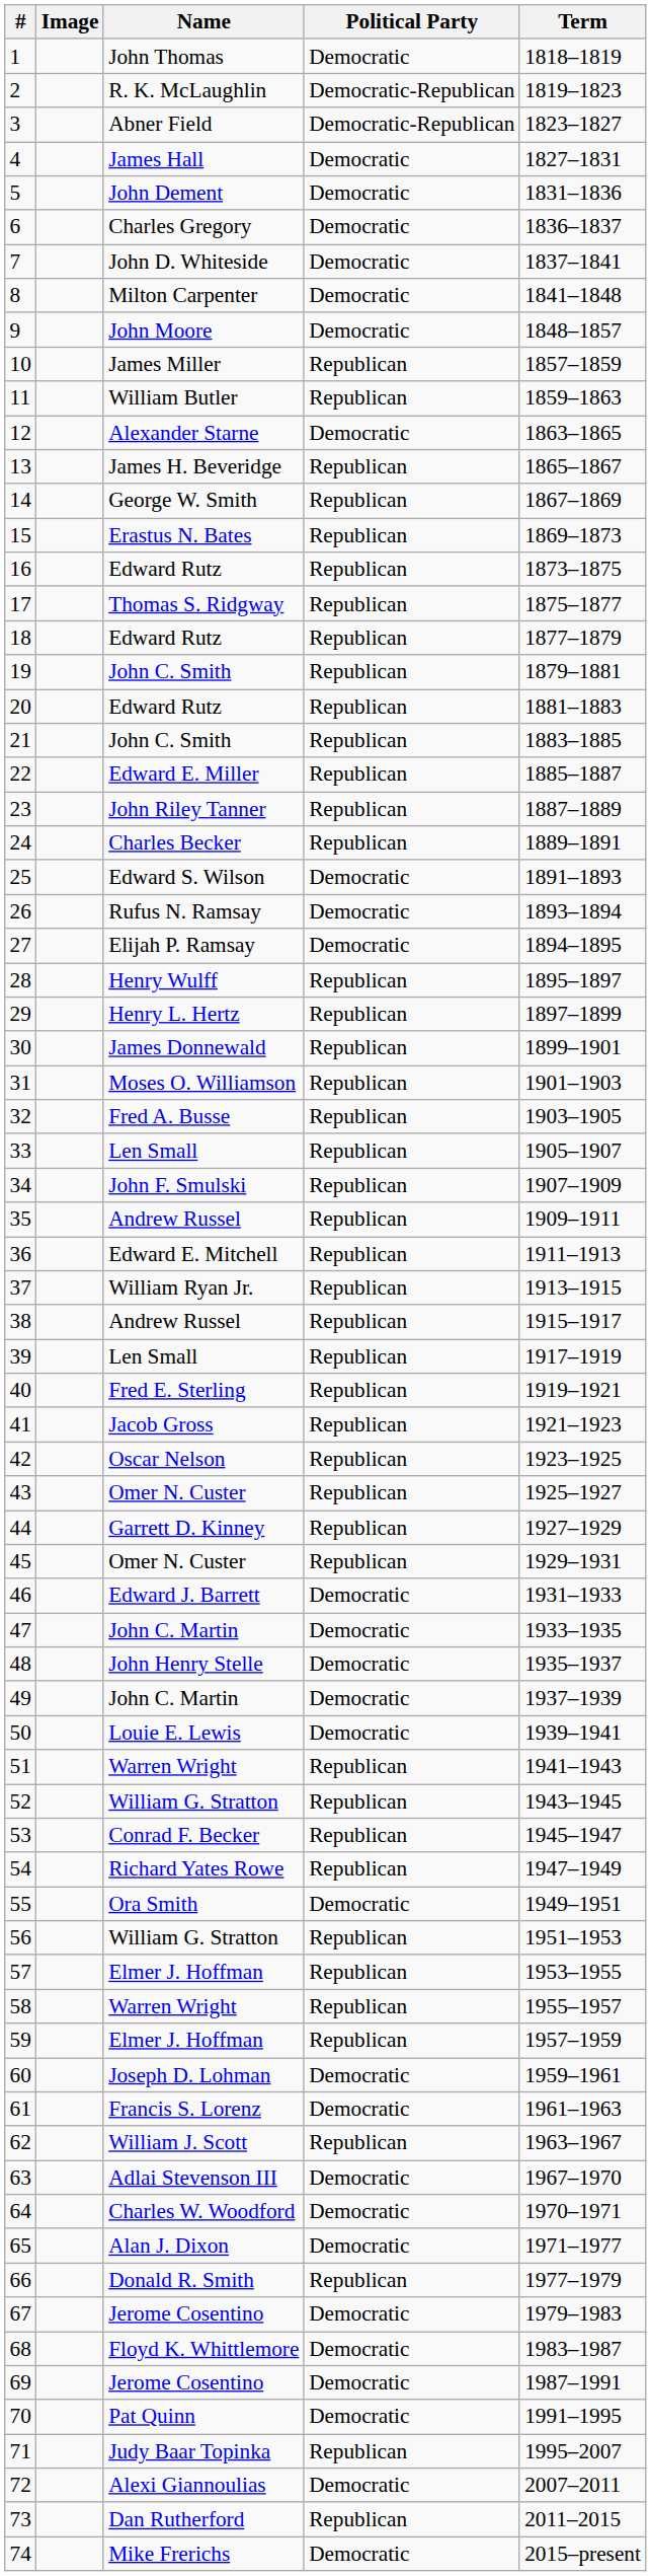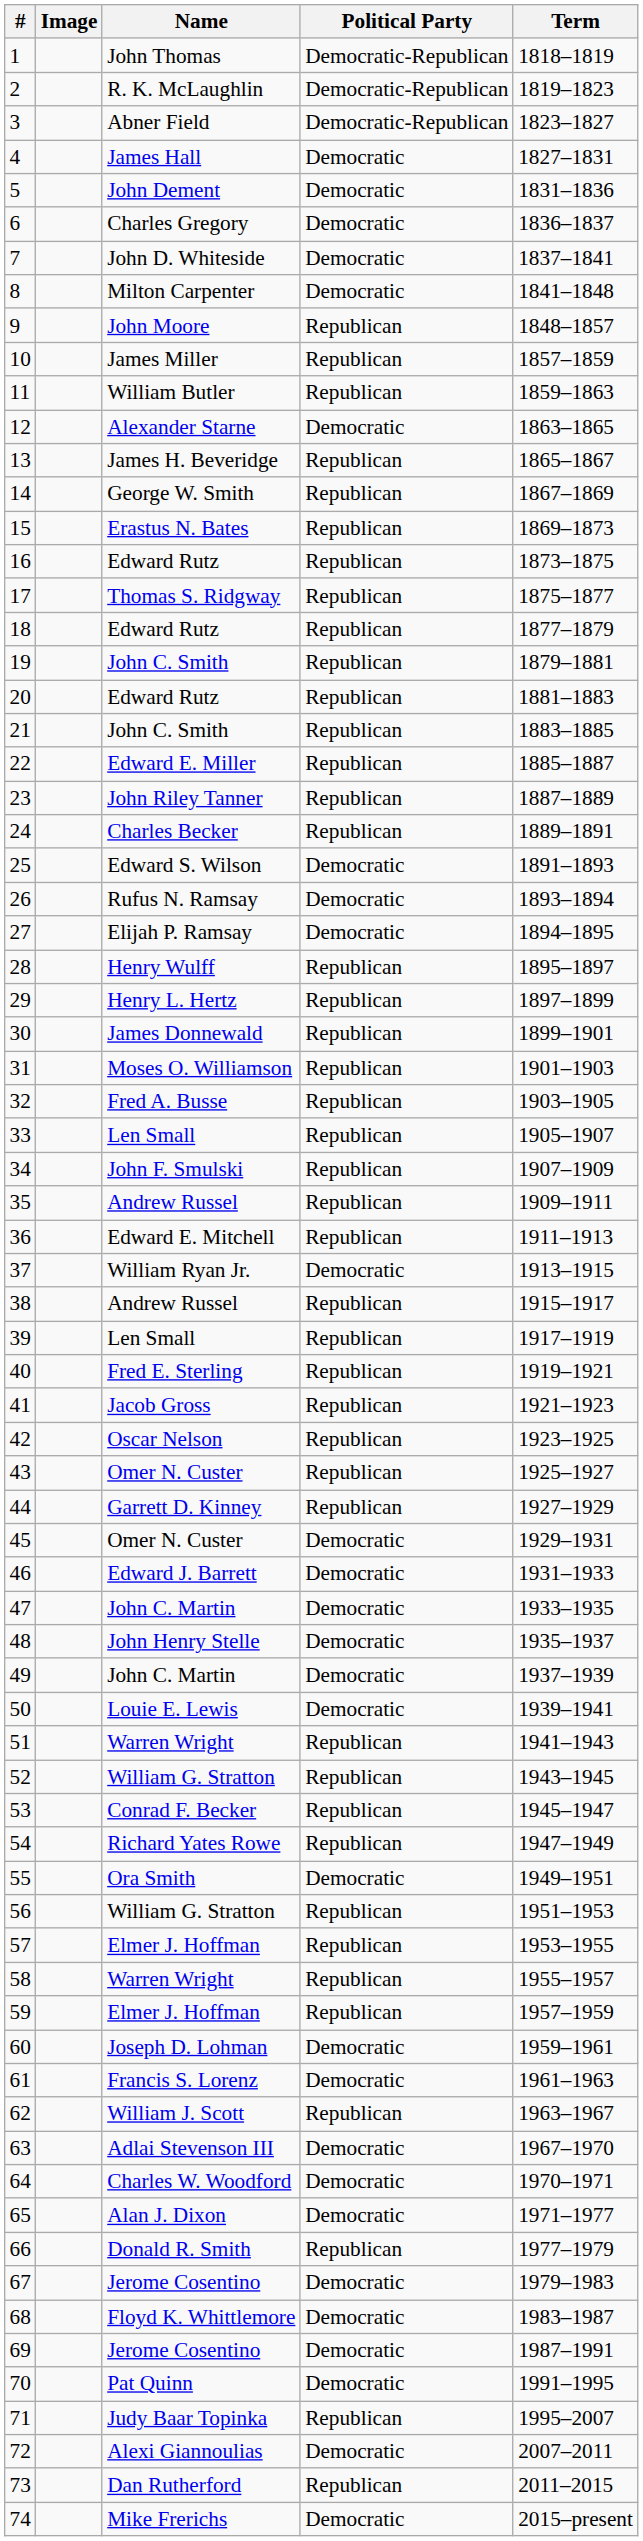 <table class="wikitable" border="1">
 <tr>
 <th>#</th>
 <th>Image</th>
 <th>Name</th>
 <th>Political Party</th>
 <th>Term</th>
 </tr>
 <tr>
 <td>1</td>
 <td></td>
 <td>John Thomas</td>
-<td>Democratic</td>
+<td>Democratic-Republican</td>
 <td>1818–1819</td>
 </tr>
 <tr>
 <td>2</td>
 <td></td>
 <td>R. K. McLaughlin</td>
 <td>Democratic-Republican</td>
 <td>1819–1823</td>
 </tr>
 <tr>
 <td>3</td>
 <td></td>
 <td>Abner Field</td>
 <td>Democratic-Republican</td>
 <td>1823–1827</td>
 </tr>
 <tr>
 <td>4</td>
 <td></td>
 <td><a href='#'>James Hall</a></td>
 <td>Democratic</td>
 <td>1827–1831</td>
 </tr>
 <tr>
 <td>5</td>
 <td></td>
 <td><a href='#'>John Dement</a></td>
 <td>Democratic</td>
 <td>1831–1836</td>
 </tr>
 <tr>
 <td>6</td>
 <td></td>
 <td>Charles Gregory</td>
 <td>Democratic</td>
 <td>1836–1837</td>
 </tr>
 <tr>
 <td>7</td>
 <td></td>
 <td>John D. Whiteside</td>
 <td>Democratic</td>
 <td>1837–1841</td>
 </tr>
 <tr>
 <td>8</td>
 <td></td>
 <td>Milton Carpenter</td>
 <td>Democratic</td>
 <td>1841–1848</td>
 </tr>
 <tr>
 <td>9</td>
 <td></td>
 <td><a href='#'>John Moore</a></td>
-<td>Democratic</td>
+<td>Republican</td>
 <td>1848–1857</td>
 </tr>
 <tr>
 <td>10</td>
 <td></td>
 <td>James Miller</td>
 <td>Republican</td>
 <td>1857–1859</td>
 </tr>
 <tr>
 <td>11</td>
 <td></td>
 <td>William Butler</td>
 <td>Republican</td>
 <td>1859–1863</td>
 </tr>
 <tr>
 <td>12</td>
 <td></td>
 <td><a href='#'>Alexander Starne</a></td>
 <td>Democratic</td>
 <td>1863–1865</td>
 </tr>
 <tr>
 <td>13</td>
 <td></td>
 <td>James H. Beveridge</td>
 <td>Republican</td>
 <td>1865–1867</td>
 </tr>
 <tr>
 <td>14</td>
 <td></td>
 <td>George W. Smith</td>
 <td>Republican</td>
 <td>1867–1869</td>
 </tr>
 <tr>
 <td>15</td>
 <td></td>
 <td><a href='#'>Erastus N. Bates</a></td>
 <td>Republican</td>
 <td>1869–1873</td>
 </tr>
 <tr>
 <td>16</td>
 <td></td>
 <td>Edward Rutz</td>
 <td>Republican</td>
 <td>1873–1875</td>
 </tr>
 <tr>
 <td>17</td>
 <td></td>
 <td><a href='#'>Thomas S. Ridgway</a></td>
 <td>Republican</td>
 <td>1875–1877</td>
 </tr>
 <tr>
 <td>18</td>
 <td></td>
 <td>Edward Rutz</td>
 <td>Republican</td>
 <td>1877–1879</td>
 </tr>
 <tr>
 <td>19</td>
 <td></td>
 <td><a href='#'>John C. Smith</a></td>
 <td>Republican</td>
 <td>1879–1881</td>
 </tr>
 <tr>
 <td>20</td>
 <td></td>
 <td>Edward Rutz</td>
 <td>Republican</td>
 <td>1881–1883</td>
 </tr>
 <tr>
 <td>21</td>
 <td></td>
 <td>John C. Smith</td>
 <td>Republican</td>
 <td>1883–1885</td>
 </tr>
 <tr>
 <td>22</td>
 <td></td>
 <td><a href='#'>Edward E. Miller</a></td>
 <td>Republican</td>
 <td>1885–1887</td>
 </tr>
 <tr>
 <td>23</td>
 <td></td>
 <td><a href='#'>John Riley Tanner</a></td>
 <td>Republican</td>
 <td>1887–1889</td>
 </tr>
 <tr>
 <td>24</td>
 <td></td>
 <td><a href='#'>Charles Becker</a></td>
 <td>Republican</td>
 <td>1889–1891</td>
 </tr>
 <tr>
 <td>25</td>
 <td></td>
 <td>Edward S. Wilson</td>
 <td>Democratic</td>
 <td>1891–1893</td>
 </tr>
 <tr>
 <td>26</td>
 <td></td>
 <td>Rufus N. Ramsay</td>
 <td>Democratic</td>
 <td>1893–1894</td>
 </tr>
 <tr>
 <td>27</td>
 <td></td>
 <td>Elijah P. Ramsay</td>
 <td>Democratic</td>
 <td>1894–1895</td>
 </tr>
 <tr>
 <td>28</td>
 <td></td>
 <td><a href='#'>Henry Wulff</a></td>
 <td>Republican</td>
 <td>1895–1897</td>
 </tr>
 <tr>
 <td>29</td>
 <td></td>
 <td><a href='#'>Henry L. Hertz</a></td>
 <td>Republican</td>
 <td>1897–1899</td>
 </tr>
 <tr>
 <td>30</td>
 <td></td>
 <td><a href='#'>James Donnewald</a></td>
 <td>Republican</td>
 <td>1899–1901</td>
 </tr>
 <tr>
 <td>31</td>
 <td></td>
 <td><a href='#'>Moses O. Williamson</a></td>
 <td>Republican</td>
 <td>1901–1903</td>
 </tr>
 <tr>
 <td>32</td>
 <td></td>
 <td><a href='#'>Fred A. Busse</a></td>
 <td>Republican</td>
 <td>1903–1905</td>
 </tr>
 <tr>
 <td>33</td>
 <td></td>
 <td><a href='#'>Len Small</a></td>
 <td>Republican</td>
 <td>1905–1907</td>
 </tr>
 <tr>
 <td>34</td>
 <td></td>
 <td><a href='#'>John F. Smulski</a></td>
 <td>Republican</td>
 <td>1907–1909</td>
 </tr>
 <tr>
 <td>35</td>
 <td></td>
 <td><a href='#'>Andrew Russel</a></td>
 <td>Republican</td>
 <td>1909–1911</td>
 </tr>
 <tr>
 <td>36</td>
 <td></td>
 <td>Edward E. Mitchell</td>
 <td>Republican</td>
 <td>1911–1913</td>
 </tr>
 <tr>
 <td>37</td>
 <td></td>
 <td>William Ryan Jr.</td>
-<td>Republican</td>
+<td>Democratic</td>
 <td>1913–1915</td>
 </tr>
 <tr>
 <td>38</td>
 <td></td>
 <td>Andrew Russel</td>
 <td>Republican</td>
 <td>1915–1917</td>
 </tr>
 <tr>
 <td>39</td>
 <td></td>
 <td>Len Small</td>
 <td>Republican</td>
 <td>1917–1919</td>
 </tr>
 <tr>
 <td>40</td>
 <td></td>
 <td><a href='#'>Fred E. Sterling</a></td>
 <td>Republican</td>
 <td>1919–1921</td>
 </tr>
 <tr>
 <td>41</td>
 <td></td>
 <td><a href='#'>Jacob Gross</a></td>
 <td>Republican</td>
 <td>1921–1923</td>
 </tr>
 <tr>
 <td>42</td>
 <td></td>
 <td><a href='#'>Oscar Nelson</a></td>
 <td>Republican</td>
 <td>1923–1925</td>
 </tr>
 <tr>
 <td>43</td>
 <td></td>
 <td><a href='#'>Omer N. Custer</a></td>
 <td>Republican</td>
 <td>1925–1927</td>
 </tr>
 <tr>
 <td>44</td>
 <td></td>
 <td><a href='#'>Garrett D. Kinney</a></td>
 <td>Republican</td>
 <td>1927–1929</td>
 </tr>
 <tr>
 <td>45</td>
 <td></td>
 <td>Omer N. Custer</td>
-<td>Republican</td>
+<td>Democratic</td>
 <td>1929–1931</td>
 </tr>
 <tr>
 <td>46</td>
 <td></td>
 <td><a href='#'>Edward J. Barrett</a></td>
 <td>Democratic</td>
 <td>1931–1933</td>
 </tr>
 <tr>
 <td>47</td>
 <td></td>
 <td><a href='#'>John C. Martin</a></td>
 <td>Democratic</td>
 <td>1933–1935</td>
 </tr>
 <tr>
 <td>48</td>
 <td></td>
 <td><a href='#'>John Henry Stelle</a></td>
 <td>Democratic</td>
 <td>1935–1937</td>
 </tr>
 <tr>
 <td>49</td>
 <td></td>
 <td>John C. Martin</td>
 <td>Democratic</td>
 <td>1937–1939</td>
 </tr>
 <tr>
 <td>50</td>
 <td></td>
 <td><a href='#'>Louie E. Lewis</a></td>
 <td>Democratic</td>
 <td>1939–1941</td>
 </tr>
 <tr>
 <td>51</td>
 <td></td>
 <td><a href='#'>Warren Wright</a></td>
 <td>Republican</td>
 <td>1941–1943</td>
 </tr>
 <tr>
 <td>52</td>
 <td></td>
 <td><a href='#'>William G. Stratton</a></td>
 <td>Republican</td>
 <td>1943–1945</td>
 </tr>
 <tr>
 <td>53</td>
 <td></td>
 <td><a href='#'>Conrad F. Becker</a></td>
 <td>Republican</td>
 <td>1945–1947</td>
 </tr>
 <tr>
 <td>54</td>
 <td></td>
 <td><a href='#'>Richard Yates Rowe</a></td>
 <td>Republican</td>
 <td>1947–1949</td>
 </tr>
 <tr>
 <td>55</td>
 <td></td>
 <td><a href='#'>Ora Smith</a></td>
 <td>Democratic</td>
 <td>1949–1951</td>
 </tr>
 <tr>
 <td>56</td>
 <td></td>
 <td>William G. Stratton</td>
 <td>Republican</td>
 <td>1951–1953</td>
 </tr>
 <tr>
 <td>57</td>
 <td></td>
 <td><a href='#'>Elmer J. Hoffman</a></td>
 <td>Republican</td>
 <td>1953–1955</td>
 </tr>
 <tr>
 <td>58</td>
 <td></td>
 <td><a href='#'>Warren Wright</a></td>
 <td>Republican</td>
 <td>1955–1957</td>
 </tr>
 <tr>
 <td>59</td>
 <td></td>
 <td><a href='#'>Elmer J. Hoffman</a></td>
 <td>Republican</td>
 <td>1957–1959</td>
 </tr>
 <tr>
 <td>60</td>
 <td></td>
 <td><a href='#'>Joseph D. Lohman</a></td>
 <td>Democratic</td>
 <td>1959–1961</td>
 </tr>
 <tr>
 <td>61</td>
 <td></td>
 <td><a href='#'>Francis S. Lorenz</a></td>
 <td>Democratic</td>
 <td>1961–1963</td>
 </tr>
 <tr>
 <td>62</td>
 <td></td>
 <td><a href='#'>William J. Scott</a></td>
 <td>Republican</td>
 <td>1963–1967</td>
 </tr>
 <tr>
 <td>63</td>
 <td></td>
 <td><a href='#'>Adlai Stevenson III</a></td>
 <td>Democratic</td>
 <td>1967–1970</td>
 </tr>
 <tr>
 <td>64</td>
 <td></td>
 <td><a href='#'>Charles W. Woodford</a></td>
 <td>Democratic</td>
 <td>1970–1971</td>
 </tr>
 <tr>
 <td>65</td>
 <td></td>
 <td><a href='#'>Alan J. Dixon</a></td>
 <td>Democratic</td>
 <td>1971–1977</td>
 </tr>
 <tr>
 <td>66</td>
 <td></td>
 <td><a href='#'>Donald R. Smith</a></td>
 <td>Republican</td>
 <td>1977–1979</td>
 </tr>
 <tr>
 <td>67</td>
 <td></td>
 <td><a href='#'>Jerome Cosentino</a></td>
 <td>Democratic</td>
 <td>1979–1983</td>
 </tr>
 <tr>
 <td>68</td>
 <td></td>
 <td><a href='#'>Floyd K. Whittlemore</a></td>
 <td>Democratic</td>
 <td>1983–1987</td>
 </tr>
 <tr>
 <td>69</td>
 <td></td>
 <td><a href='#'>Jerome Cosentino</a></td>
 <td>Democratic</td>
 <td>1987–1991</td>
 </tr>
 <tr>
 <td>70</td>
 <td></td>
 <td><a href='#'>Pat Quinn</a></td>
 <td>Democratic</td>
 <td>1991–1995</td>
 </tr>
 <tr>
 <td>71</td>
 <td></td>
 <td><a href='#'>Judy Baar Topinka</a></td>
 <td>Republican</td>
 <td>1995–2007</td>
 </tr>
 <tr>
 <td>72</td>
 <td></td>
 <td><a href='#'>Alexi Giannoulias</a></td>
 <td>Democratic</td>
 <td>2007–2011</td>
 </tr>
 <tr>
 <td>73</td>
 <td></td>
 <td><a href='#'>Dan Rutherford</a></td>
 <td>Republican</td>
 <td>2011–2015</td>
 </tr>
 <tr>
 <td>74</td>
 <td></td>
 <td><a href='#'>Mike Frerichs</a></td>
 <td>Democratic</td>
 <td>2015–present</td>
 </tr>
 </table>
